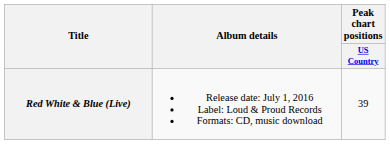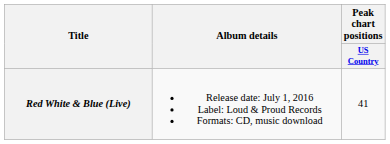 <table class="wikitable plainrowheaders" style="text-align:center;">
 <tr>
 <th rowspan="2" style="width:14em;">Title</th>
 <th rowspan="2" style="width:18em;">Album details</th>
 <th>Peak chart<br>positions</th>
 </tr>
 <tr style="font-size:smaller;">
 <th width="45"><a href='#'>US Country</a></th>
 </tr>
 <tr>
 <th scope="row"><em>Red White & Blue (Live)</em></th>
 <td><br><ul><li>Release date: July 1, 2016</li><li>Label: Loud & Proud Records</li><li>Formats: CD, music download</li></ul></td>
-<td>39</td>
+<td>41</td>
 </tr>
 </table>
